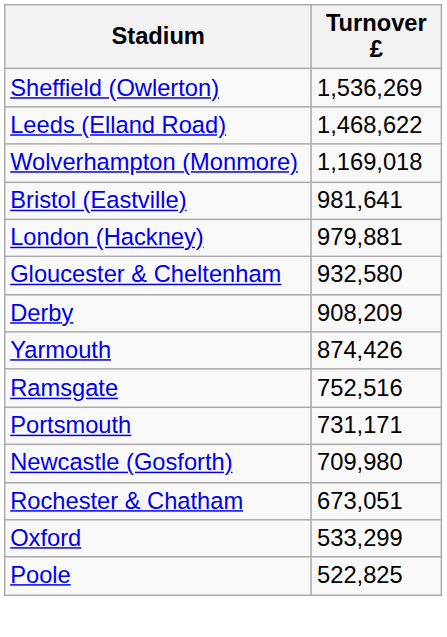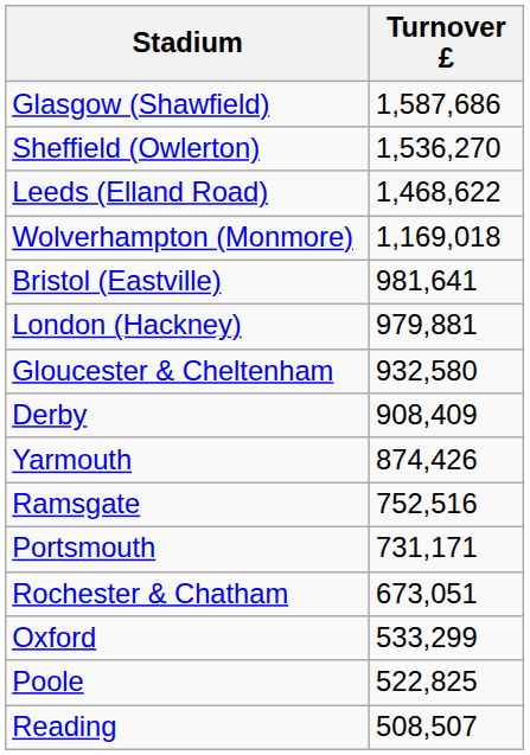 <table class="wikitable">
 <tr>
 <th width=200>Stadium</th>
 <th width=80>Turnover £</th>
 </tr>
 <tr>
+<td><a href='#'>Glasgow (Shawfield)</a></td>
+<td>1,587,686</td>
+</tr>
+<tr>
 <td><a href='#'>Sheffield (Owlerton)</a></td>
-<td>1,536,269</td>
+<td>1,536,270</td>
 </tr>
 <tr>
 <td><a href='#'>Leeds (Elland Road)</a></td>
 <td>1,468,622</td>
 </tr>
 <tr>
 <td><a href='#'>Wolverhampton (Monmore)</a></td>
 <td>1,169,018</td>
 </tr>
 <tr>
 <td><a href='#'>Bristol (Eastville)</a></td>
 <td>981,641</td>
 </tr>
 <tr>
 <td><a href='#'>London (Hackney)</a></td>
 <td>979,881</td>
 </tr>
 <tr>
 <td><a href='#'>Gloucester & Cheltenham</a></td>
 <td>932,580</td>
 </tr>
 <tr>
 <td><a href='#'>Derby</a></td>
-<td>908,209</td>
+<td>908,409</td>
 </tr>
 <tr>
 <td><a href='#'>Yarmouth</a></td>
 <td>874,426</td>
 </tr>
 <tr>
 <td><a href='#'>Ramsgate</a></td>
 <td>752,516</td>
 </tr>
 <tr>
 <td><a href='#'>Portsmouth</a></td>
 <td>731,171</td>
 </tr>
 <tr>
-<td><a href='#'>Newcastle (Gosforth)</a></td>
-<td>709,980</td>
-</tr>
-<tr>
 <td><a href='#'>Rochester & Chatham</a></td>
 <td>673,051</td>
 </tr>
 <tr>
 <td><a href='#'>Oxford</a></td>
 <td>533,299</td>
 </tr>
 <tr>
 <td><a href='#'>Poole</a></td>
 <td>522,825</td>
 </tr>
+<tr>
+<td><a href='#'>Reading</a></td>
+<td>508,507</td>
+</tr>
 </table>
